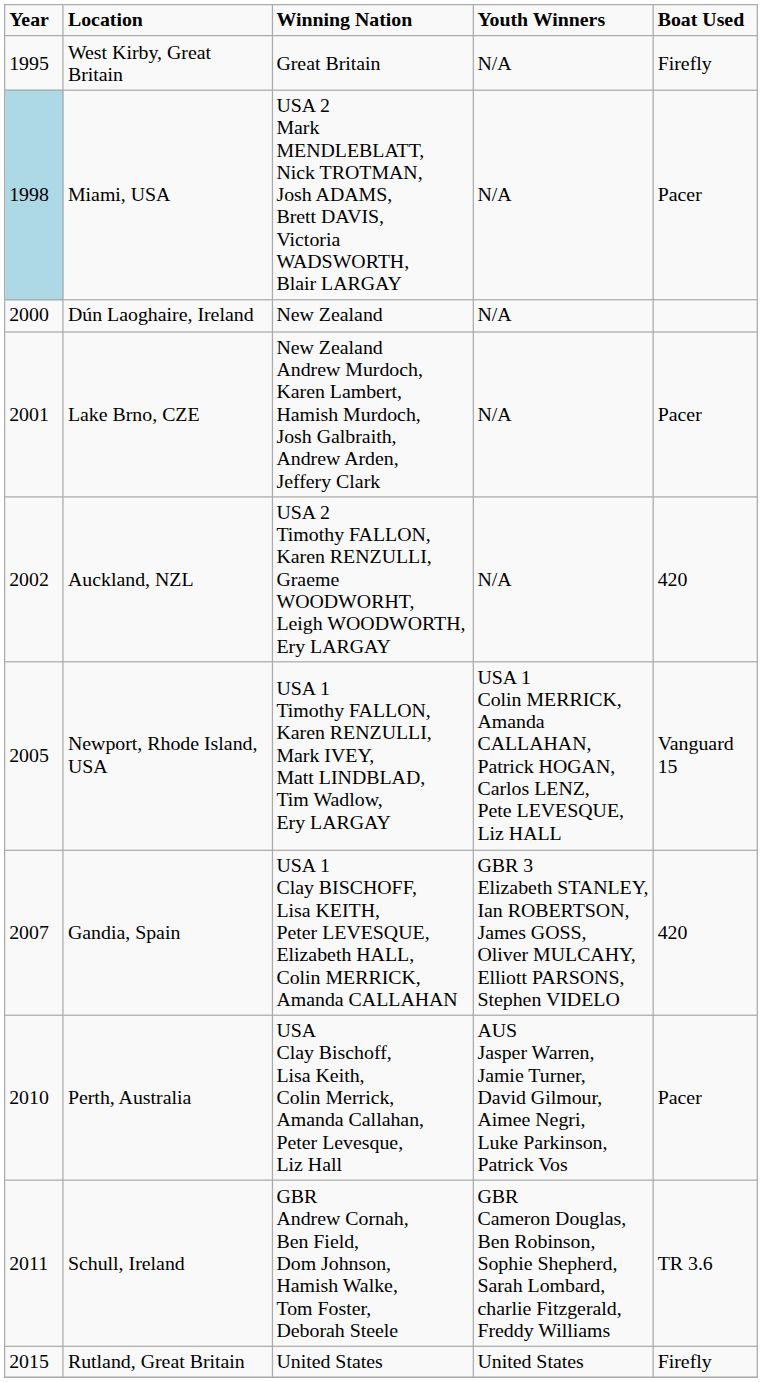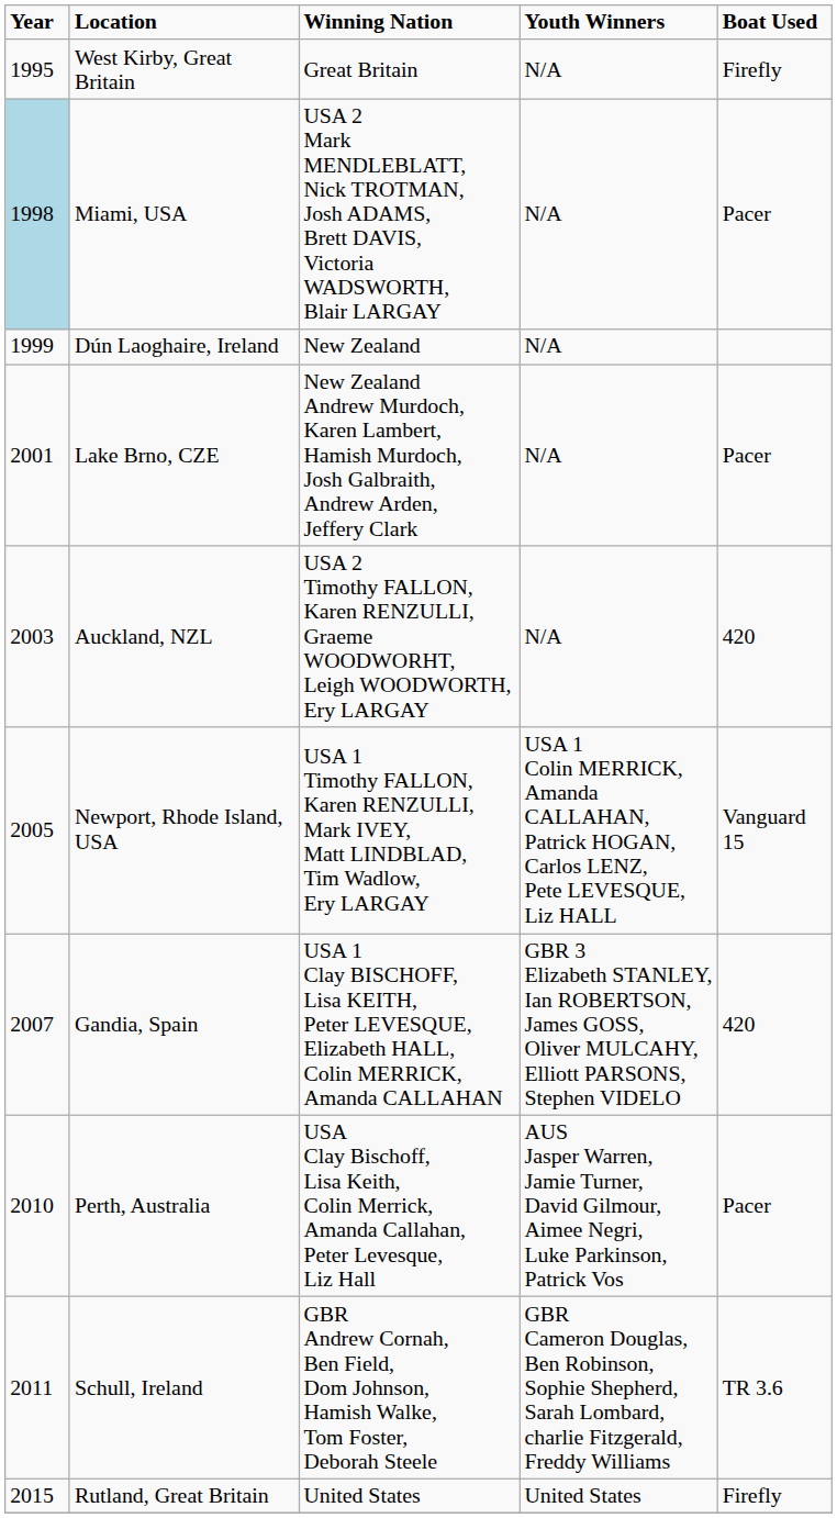 <table class="wikitable">
 <tr>
 <td><strong>Year</strong>  </td>
 <td><strong>Location</strong></td>
 <td><strong>Winning Nation</strong>  </td>
 <td><strong>Youth Winners</strong></td>
 <td><strong>Boat Used</strong></td>
 </tr>
 <tr>
 <td>1995</td>
 <td>West Kirby, Great Britain</td>
 <td>Great Britain</td>
 <td>N/A</td>
 <td>Firefly</td>
 </tr>
 <tr>
 <td style="background: lightblue;">1998</td>
 <td>Miami, USA</td>
 <td>USA 2<br>Mark MENDLEBLATT, <br>Nick TROTMAN, <br>Josh ADAMS, <br>Brett DAVIS, <br>Victoria WADSWORTH, <br>Blair LARGAY</td>
 <td>N/A</td>
 <td>Pacer</td>
 </tr>
 <tr>
-<td>2000</td>
+<td>1999</td>
 <td>Dún Laoghaire, Ireland</td>
 <td>New Zealand</td>
 <td>N/A</td>
 <td></td>
 </tr>
 <tr>
 <td>2001</td>
 <td>Lake Brno, CZE</td>
 <td>New Zealand<br>Andrew Murdoch,<br>Karen Lambert,<br>Hamish Murdoch,<br>Josh Galbraith,<br>Andrew Arden,<br>Jeffery Clark</td>
 <td>N/A</td>
 <td>Pacer</td>
 </tr>
 <tr>
-<td>2002</td>
+<td>2003</td>
 <td>Auckland, NZL</td>
 <td>USA 2<br>Timothy FALLON, <br>Karen RENZULLI, <br>Graeme WOODWORHT, <br>Leigh WOODWORTH, <br>Ery LARGAY</td>
 <td>N/A</td>
 <td>420</td>
 </tr>
 <tr>
 <td>2005</td>
 <td>Newport, Rhode Island, USA</td>
 <td>USA 1<br>Timothy FALLON, <br>Karen RENZULLI, <br>Mark IVEY, <br>Matt LINDBLAD, <br>Tim Wadlow, <br>Ery LARGAY</td>
 <td>USA 1<br>Colin MERRICK, <br>Amanda CALLAHAN, <br>Patrick HOGAN, <br>Carlos LENZ, <br>Pete LEVESQUE, <br>Liz HALL</td>
 <td>Vanguard 15</td>
 </tr>
 <tr>
 <td>2007</td>
 <td>Gandia, Spain</td>
 <td>USA 1<br>Clay BISCHOFF,<br>Lisa KEITH,<br>Peter LEVESQUE, <br>Elizabeth HALL, <br>Colin MERRICK, <br>Amanda CALLAHAN</td>
 <td>GBR 3<br>Elizabeth STANLEY,<br>Ian ROBERTSON,<br> James GOSS,<br>Oliver MULCAHY, <br>Elliott PARSONS, <br>Stephen VIDELO</td>
 <td>420</td>
 </tr>
 <tr>
 <td>2010</td>
 <td>Perth, Australia</td>
 <td>USA<br>Clay Bischoff, <br>Lisa Keith,<br> Colin Merrick, <br>Amanda Callahan,<br>Peter Levesque,<br>Liz Hall</td>
 <td>AUS<br>Jasper Warren, <br>Jamie Turner,<br> David Gilmour, <br>Aimee Negri,<br>Luke Parkinson,<br>Patrick Vos</td>
 <td>Pacer</td>
 </tr>
 <tr>
 <td>2011</td>
 <td>Schull, Ireland</td>
 <td>GBR<br>Andrew Cornah,<br> Ben Field, <br>Dom Johnson,<br> Hamish Walke,<br> Tom Foster,<br> Deborah Steele</td>
 <td>GBR<br>Cameron Douglas,<br>Ben Robinson,<br>Sophie Shepherd,<br>Sarah Lombard,<br>charlie Fitzgerald,<br>Freddy Williams</td>
 <td>TR 3.6</td>
 </tr>
 <tr>
 <td>2015</td>
 <td>Rutland, Great Britain</td>
 <td>United States</td>
 <td>United States</td>
 <td>Firefly</td>
 </tr>
 <tr>
 </tr>
 </table>
